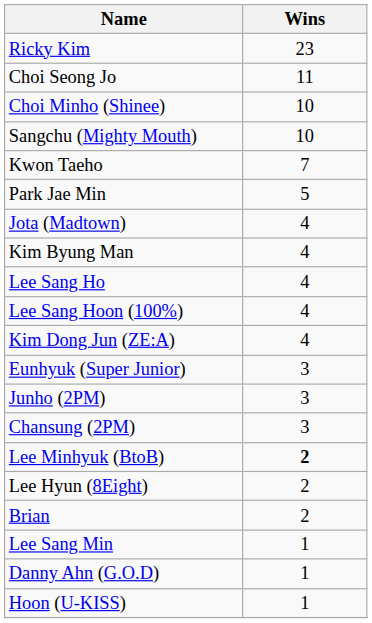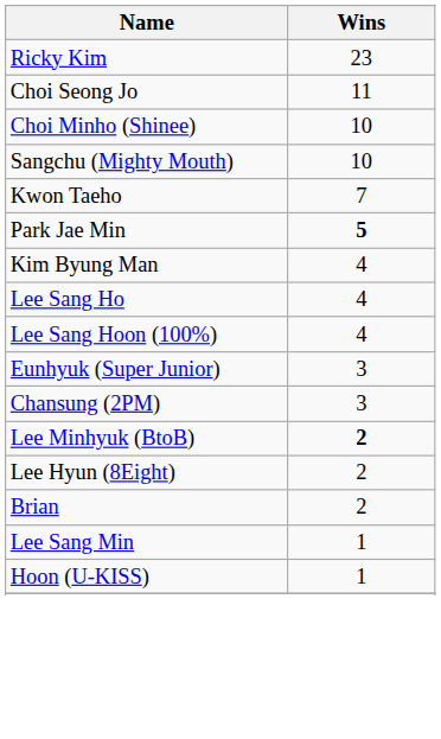 <table class="wikitable">
 <tr>
 <th align="left" width="200px">Name</th>
 <th align="center" width="100px">Wins</th>
 </tr>
 <tr>
 <td align="left"><a href='#'>Ricky Kim</a></td>
 <td align="center">23</td>
 </tr>
 <tr>
 <td align="left">Choi Seong Jo</td>
 <td align="center">11</td>
 </tr>
 <tr>
 <td align="left"><a href='#'>Choi Minho</a> (<a href='#'>Shinee</a>)</td>
 <td align="center">10</td>
 </tr>
 <tr>
 <td align="left">Sangchu (<a href='#'>Mighty Mouth</a>)</td>
 <td align="center">10</td>
 </tr>
 <tr>
 <td align="left">Kwon Taeho</td>
 <td align="center">7</td>
 </tr>
 <tr>
 <td align="left">Park Jae Min</td>
-<td align="center">5</td>
-</tr>
-<tr>
-<td align="left"><a href='#'>Jota</a> (<a href='#'>Madtown</a>)</td>
-<td align="center">4</td>
+<td align="center"><strong>5</strong></td>
 </tr>
 <tr>
 <td align="left">Kim Byung Man</td>
 <td align="center">4</td>
 </tr>
 <tr>
 <td align="left"><a href='#'>Lee Sang Ho</a></td>
 <td align="center">4</td>
 </tr>
 <tr>
 <td align="left"><a href='#'>Lee Sang Hoon</a> (<a href='#'>100%</a>)</td>
 <td align="center">4</td>
 </tr>
 <tr>
-<td align="left"><a href='#'>Kim Dong Jun</a> (<a href='#'>ZE:A</a>)</td>
-<td align="center">4</td>
-</tr>
-<tr>
 <td align="left"><a href='#'>Eunhyuk</a> (<a href='#'>Super Junior</a>)</td>
-<td align="center">3</td>
-</tr>
-<tr>
-<td align="left"><a href='#'>Junho</a> (<a href='#'>2PM</a>)</td>
 <td align="center">3</td>
 </tr>
 <tr>
 <td align="left"><a href='#'>Chansung</a> (<a href='#'>2PM</a>)</td>
 <td align="center">3</td>
 </tr>
 <tr>
 <td align="left"><a href='#'>Lee Minhyuk</a> (<a href='#'>BtoB</a>)</td>
 <td align="center"><strong>2</strong></td>
 </tr>
 <tr>
 <td align="left">Lee Hyun (<a href='#'>8Eight</a>)</td>
 <td align="center">2</td>
 </tr>
 <tr>
 <td align="left"><a href='#'>Brian</a></td>
 <td align="center">2</td>
 </tr>
 <tr>
 <td align="left"><a href='#'>Lee Sang Min</a></td>
 <td align="center">1</td>
 </tr>
 <tr>
-<td align="left"><a href='#'>Danny Ahn</a> (<a href='#'>G.O.D</a>)</td>
-<td align="center">1</td>
-</tr>
-<tr>
 <td align="left"><a href='#'>Hoon</a> (<a href='#'>U-KISS</a>)</td>
 <td align="center">1</td>
 </tr>
 <tr>
 </tr>
 <tr>
 </tr>
 </table>
